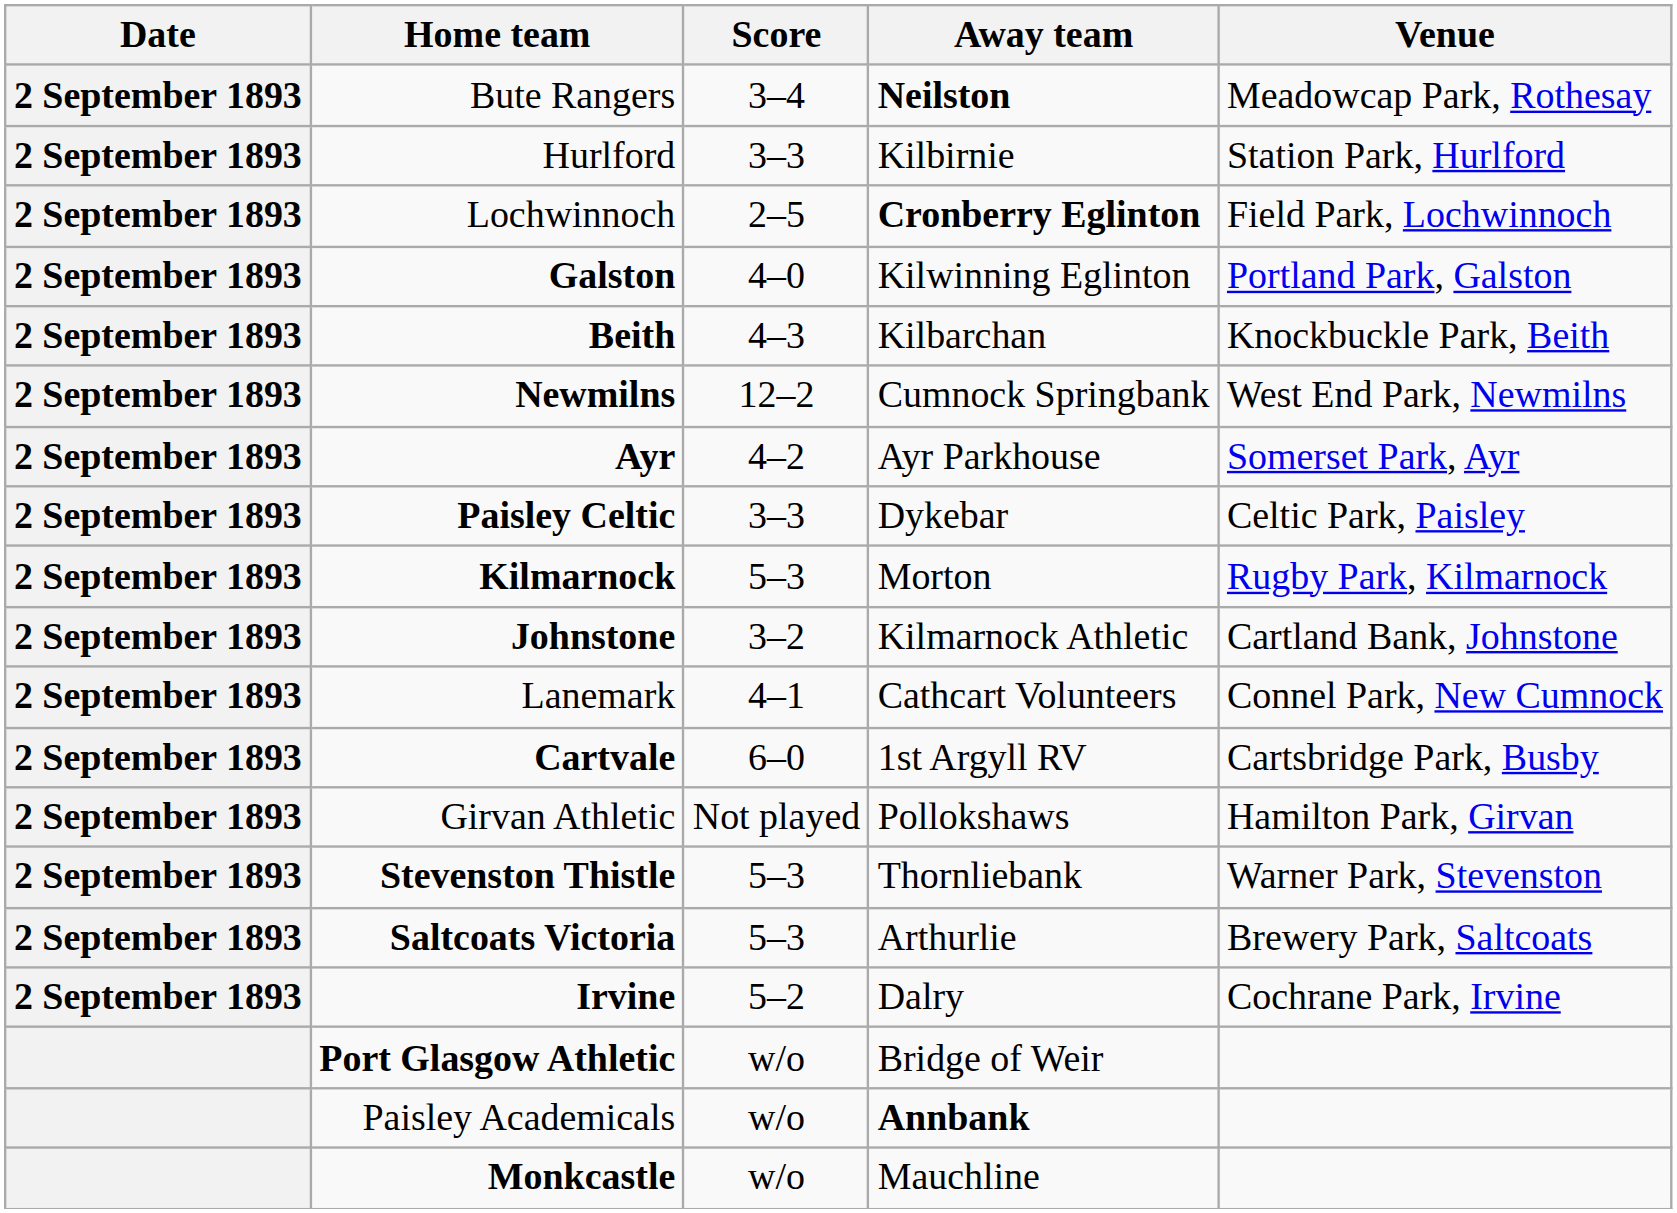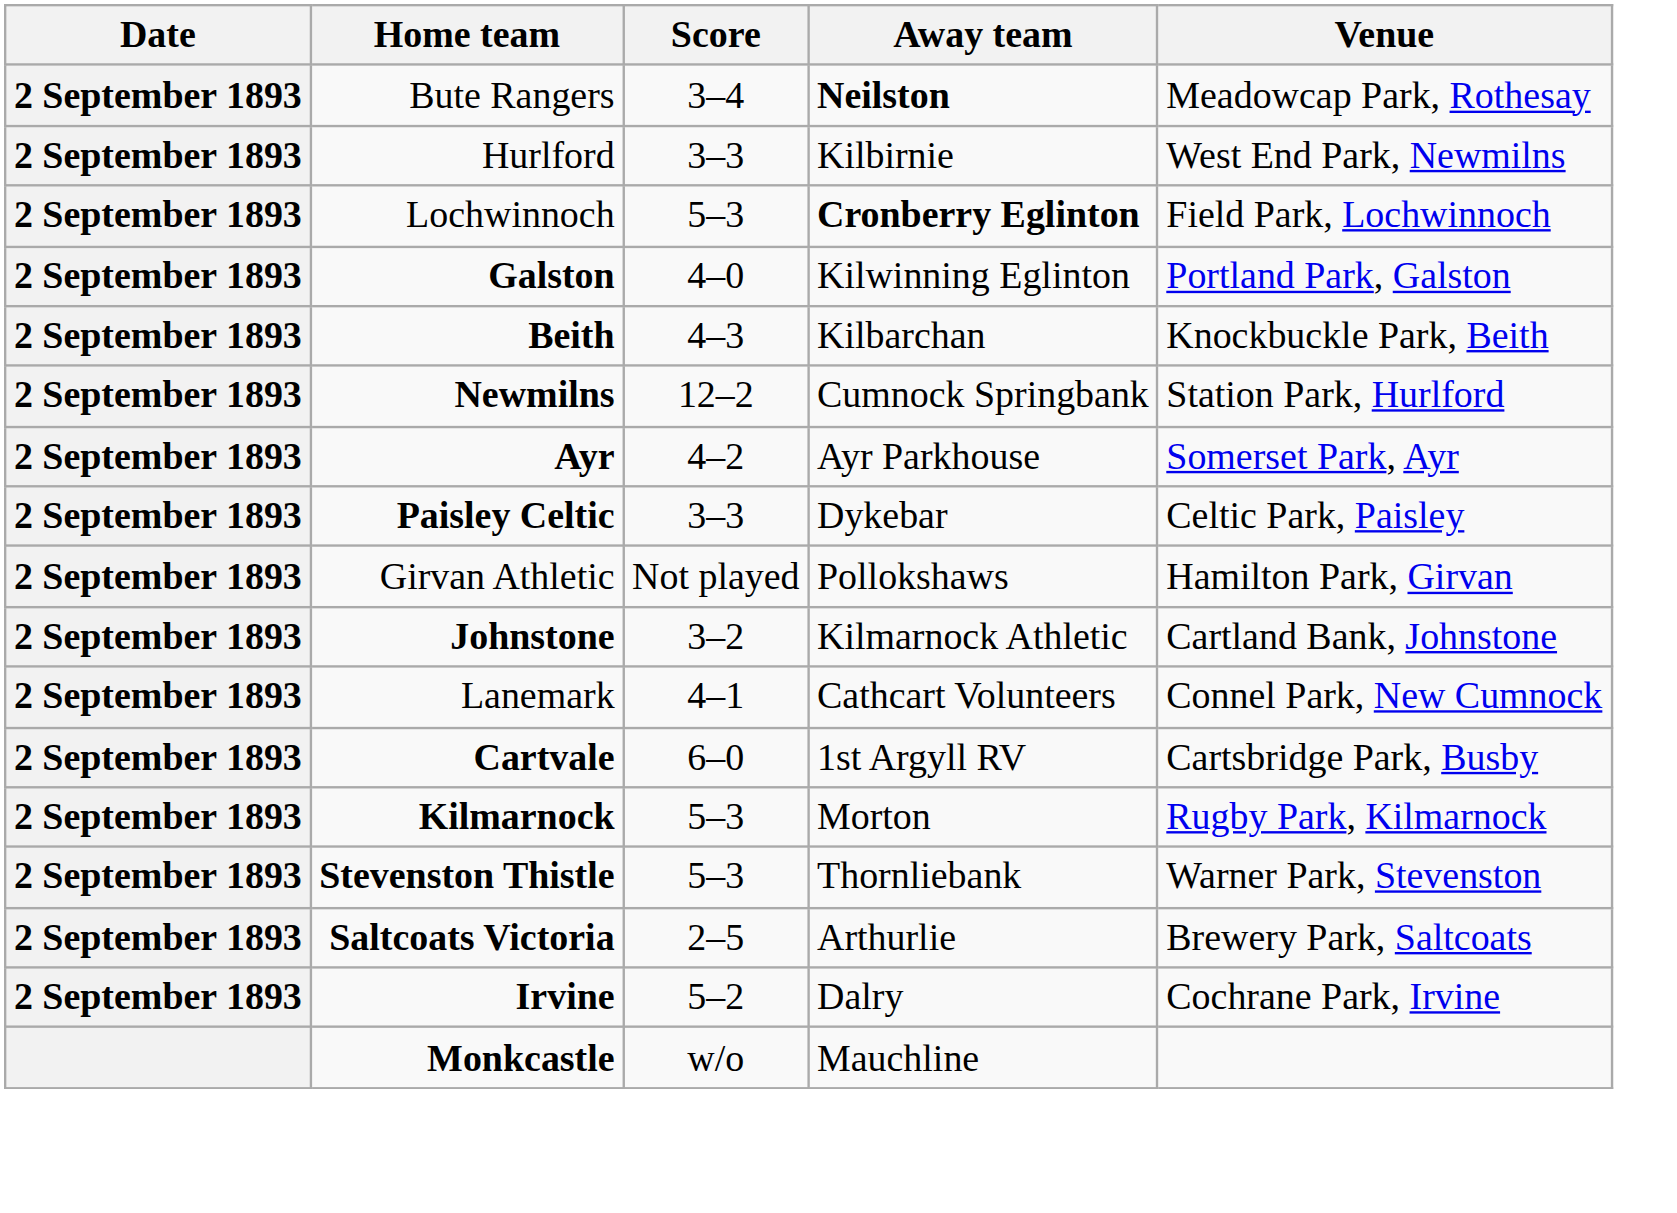 <table class="wikitable football-result-list" style="max-width: 80em; text-align: center">
 <tr>
 <th scope="col">Date</th>
 <th scope="col">Home team</th>
 <th scope="col">Score</th>
 <th scope="col">Away team</th>
 <th scope="col">Venue</th>
 </tr>
 <tr>
 <th scope="row">2 September 1893</th>
 <td align=right>Bute Rangers</td>
 <td>3–4</td>
 <td align=left><strong>Neilston</strong></td>
 <td align=left>Meadowcap Park, <a href='#'>Rothesay</a></td>
 </tr>
 <tr>
 <th scope="row">2 September 1893</th>
 <td align=right>Hurlford</td>
 <td>3–3</td>
 <td align=left>Kilbirnie</td>
-<td align=left>Station Park, <a href='#'>Hurlford</a></td>
+<td align=left>West End Park, <a href='#'>Newmilns</a></td>
 </tr>
 <tr>
 <th scope="row">2 September 1893</th>
 <td align=right>Lochwinnoch</td>
-<td>2–5</td>
+<td>5–3</td>
 <td align=left><strong>Cronberry Eglinton</strong></td>
 <td align=left>Field Park, <a href='#'>Lochwinnoch</a></td>
 </tr>
 <tr>
 <th scope="row">2 September 1893</th>
 <td align=right><strong>Galston</strong></td>
 <td>4–0</td>
 <td align=left>Kilwinning Eglinton</td>
 <td align=left><a href='#'>Portland Park</a>, <a href='#'>Galston</a></td>
 </tr>
 <tr>
 <th scope="row">2 September 1893</th>
 <td align=right><strong>Beith</strong></td>
 <td>4–3</td>
 <td align=left>Kilbarchan</td>
 <td align=left>Knockbuckle Park, <a href='#'>Beith</a></td>
 </tr>
 <tr>
 <th scope="row">2 September 1893</th>
 <td align=right><strong>Newmilns</strong></td>
 <td>12–2</td>
 <td align=left>Cumnock Springbank</td>
-<td align=left>West End Park, <a href='#'>Newmilns</a></td>
+<td align=left>Station Park, <a href='#'>Hurlford</a></td>
 </tr>
 <tr>
 <th scope="row">2 September 1893</th>
 <td align=right><strong>Ayr</strong></td>
 <td>4–2</td>
 <td align=left>Ayr Parkhouse</td>
 <td align=left><a href='#'>Somerset Park</a>, <a href='#'>Ayr</a></td>
 </tr>
 <tr>
 <th scope="row">2 September 1893</th>
 <td align=right><strong>Paisley Celtic</strong></td>
 <td>3–3</td>
 <td align=left>Dykebar</td>
 <td align=left>Celtic Park, <a href='#'>Paisley</a></td>
 </tr>
 <tr>
 <th scope="row">2 September 1893</th>
-<td align=right><strong>Kilmarnock</strong></td>
-<td>5–3</td>
-<td align=left>Morton</td>
-<td align=left><a href='#'>Rugby Park</a>, <a href='#'>Kilmarnock</a></td>
+<td align=right>Girvan Athletic</td>
+<td>Not played</td>
+<td align=left>Pollokshaws</td>
+<td align=left>Hamilton Park, <a href='#'>Girvan</a></td>
 </tr>
 <tr>
 <th scope="row">2 September 1893</th>
 <td align=right><strong>Johnstone</strong></td>
 <td>3–2</td>
 <td align=left>Kilmarnock Athletic</td>
 <td align=left>Cartland Bank, <a href='#'>Johnstone</a></td>
 </tr>
 <tr>
 <th scope="row">2 September 1893</th>
 <td align=right>Lanemark</td>
 <td>4–1</td>
 <td align=left>Cathcart Volunteers</td>
 <td align=left>Connel Park, <a href='#'>New Cumnock</a></td>
 </tr>
 <tr>
 <th scope="row">2 September 1893</th>
 <td align=right><strong>Cartvale</strong></td>
 <td>6–0</td>
 <td align=left>1st Argyll RV</td>
 <td align=left>Cartsbridge Park, <a href='#'>Busby</a></td>
 </tr>
 <tr>
 <th scope="row">2 September 1893</th>
-<td align=right>Girvan Athletic</td>
-<td>Not played</td>
-<td align=left>Pollokshaws</td>
-<td align=left>Hamilton Park, <a href='#'>Girvan</a></td>
+<td align=right><strong>Kilmarnock</strong></td>
+<td>5–3</td>
+<td align=left>Morton</td>
+<td align=left><a href='#'>Rugby Park</a>, <a href='#'>Kilmarnock</a></td>
 </tr>
 <tr>
 <th scope="row">2 September 1893</th>
 <td align=right><strong>Stevenston Thistle</strong></td>
 <td>5–3</td>
 <td align=left>Thornliebank</td>
 <td align=left>Warner Park, <a href='#'>Stevenston</a></td>
 </tr>
 <tr>
 <th scope="row">2 September 1893</th>
 <td align=right><strong>Saltcoats Victoria</strong></td>
-<td>5–3</td>
+<td>2–5</td>
 <td align=left>Arthurlie</td>
 <td align=left>Brewery Park, <a href='#'>Saltcoats</a></td>
 </tr>
 <tr>
 <th scope="row">2 September 1893</th>
 <td align=right><strong>Irvine</strong></td>
 <td>5–2</td>
 <td align=left>Dalry</td>
 <td align=left>Cochrane Park, <a href='#'>Irvine</a></td>
 </tr>
 <tr>
 <th scope="row"></th>
-<td align=right><strong>Port Glasgow Athletic</strong></td>
-<td>w/o</td>
-<td align=left>Bridge of Weir</td>
-<td></td>
-</tr>
-<tr>
-<th scope="row"></th>
-<td align=right>Paisley Academicals</td>
-<td>w/o</td>
-<td align=left><strong>Annbank</strong></td>
-<td></td>
-</tr>
-<tr>
-<th scope="row"></th>
 <td align=right><strong>Monkcastle</strong></td>
 <td>w/o</td>
 <td align=left>Mauchline</td>
 <td></td>
 </tr>
 </table>
